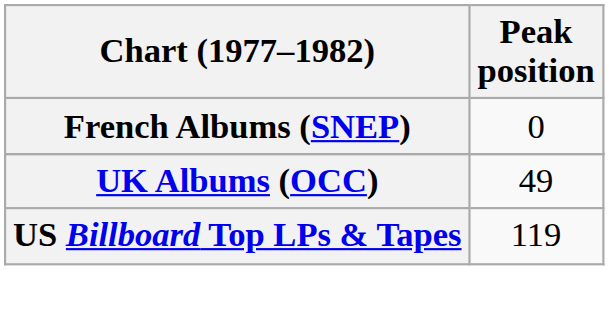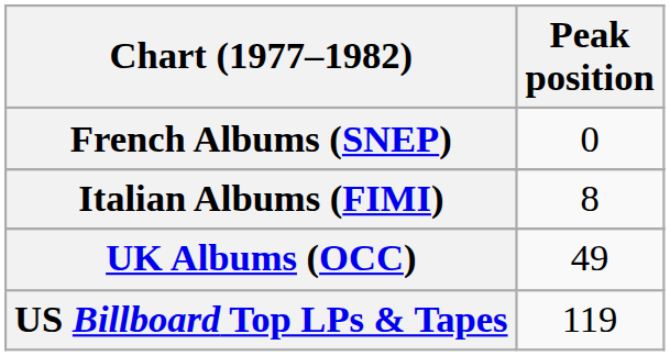 <table class="wikitable sortable plainrowheaders">
 <tr>
 <th scope="col">Chart (1977–1982)</th>
 <th scope="col">Peak<br>position</th>
 </tr>
 <tr>
 <th scope="row">French Albums (<a href='#'>SNEP</a>)</th>
 <td style="text-align:center;">0</td>
 </tr>
 <tr>
 </tr>
 <tr>
 </tr>
 <tr>
+<th scope="row">Italian Albums (<a href='#'>FIMI</a>)</th>
+<td style="text-align:center;">8</td>
+</tr>
+<tr>
 </tr>
 <tr>
 <th scope="row"><a href='#'>UK Albums</a> (<a href='#'>OCC</a>)</th>
 <td style="text-align:center;">49</td>
 </tr>
 <tr>
 <th scope="row">US <a href='#'><em>Billboard</em> Top LPs & Tapes</a></th>
 <td style="text-align:center;">119</td>
 </tr>
 </table>
